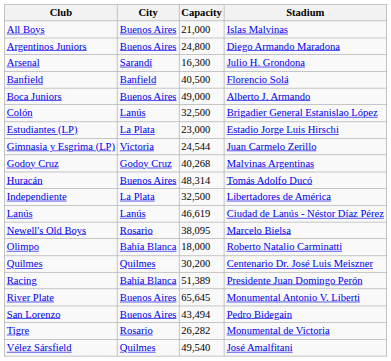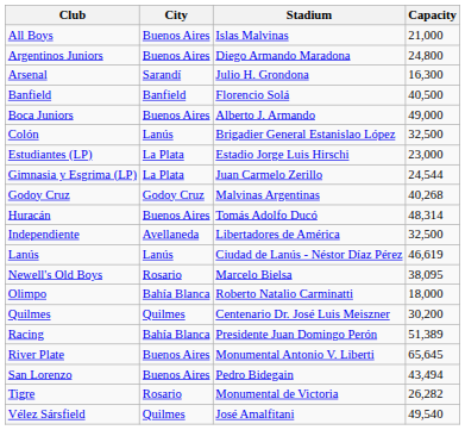 <table class="wikitable sortable">
 <tr>
 <th>Club</th>
 <th>City</th>
+<th>Stadium</th>
 <th>Capacity</th>
-<th>Stadium</th>
 </tr>
 <tr>
 <td><a href='#'>All Boys</a></td>
 <td><a href='#'>Buenos Aires</a></td>
+<td><a href='#'>Islas Malvinas</a></td>
 <td>21,000</td>
-<td><a href='#'>Islas Malvinas</a></td>
 </tr>
 <tr>
 <td><a href='#'>Argentinos Juniors</a></td>
 <td><a href='#'>Buenos Aires</a></td>
+<td><a href='#'>Diego Armando Maradona</a></td>
 <td>24,800</td>
-<td><a href='#'>Diego Armando Maradona</a></td>
 </tr>
 <tr>
 <td><a href='#'>Arsenal</a></td>
 <td><a href='#'>Sarandí</a></td>
+<td><a href='#'>Julio H. Grondona</a></td>
 <td>16,300</td>
-<td><a href='#'>Julio H. Grondona</a></td>
 </tr>
 <tr>
 <td><a href='#'>Banfield</a></td>
 <td><a href='#'>Banfield</a></td>
+<td><a href='#'>Florencio Solá</a></td>
 <td>40,500</td>
-<td><a href='#'>Florencio Solá</a></td>
 </tr>
 <tr>
 <td><a href='#'>Boca Juniors</a></td>
 <td><a href='#'>Buenos Aires</a></td>
+<td><a href='#'>Alberto J. Armando</a></td>
 <td>49,000</td>
-<td><a href='#'>Alberto J. Armando</a></td>
 </tr>
 <tr>
 <td><a href='#'>Colón</a></td>
 <td><a href='#'>Lanús</a></td>
+<td><a href='#'>Brigadier General Estanislao López</a></td>
 <td>32,500</td>
-<td><a href='#'>Brigadier General Estanislao López</a></td>
 </tr>
 <tr>
 <td><a href='#'>Estudiantes (LP)</a></td>
 <td><a href='#'>La Plata</a></td>
+<td><a href='#'>Estadio Jorge Luis Hirschi</a></td>
 <td>23,000</td>
-<td><a href='#'>Estadio Jorge Luis Hirschi</a></td>
 </tr>
 <tr>
 <td><a href='#'>Gimnasia y Esgrima (LP)</a></td>
-<td><a href='#'>Victoria</a></td>
+<td><a href='#'>La Plata</a></td>
+<td><a href='#'>Juan Carmelo Zerillo</a></td>
 <td>24,544</td>
-<td><a href='#'>Juan Carmelo Zerillo</a></td>
 </tr>
 <tr>
 <td><a href='#'>Godoy Cruz</a></td>
 <td><a href='#'>Godoy Cruz</a></td>
+<td><a href='#'>Malvinas Argentinas</a></td>
 <td>40,268</td>
-<td><a href='#'>Malvinas Argentinas</a></td>
 </tr>
 <tr>
 <td><a href='#'>Huracán</a></td>
 <td><a href='#'>Buenos Aires</a></td>
+<td><a href='#'>Tomás Adolfo Ducó</a></td>
 <td>48,314</td>
-<td><a href='#'>Tomás Adolfo Ducó</a></td>
 </tr>
 <tr>
 <td><a href='#'>Independiente</a></td>
-<td><a href='#'>La Plata</a></td>
+<td><a href='#'>Avellaneda</a></td>
+<td><a href='#'>Libertadores de América</a></td>
 <td>32,500</td>
-<td><a href='#'>Libertadores de América</a></td>
 </tr>
 <tr>
 <td><a href='#'>Lanús</a></td>
 <td><a href='#'>Lanús</a></td>
+<td><a href='#'>Ciudad de Lanús - Néstor Díaz Pérez</a></td>
 <td>46,619</td>
-<td><a href='#'>Ciudad de Lanús - Néstor Díaz Pérez</a></td>
 </tr>
 <tr>
 <td><a href='#'>Newell's Old Boys</a></td>
 <td><a href='#'>Rosario</a></td>
+<td><a href='#'>Marcelo Bielsa</a></td>
 <td>38,095</td>
-<td><a href='#'>Marcelo Bielsa</a></td>
 </tr>
 <tr>
 <td><a href='#'>Olimpo</a></td>
 <td><a href='#'>Bahía Blanca</a></td>
+<td><a href='#'>Roberto Natalio Carminatti</a></td>
 <td>18,000</td>
-<td><a href='#'>Roberto Natalio Carminatti</a></td>
 </tr>
 <tr>
 <td><a href='#'>Quilmes</a></td>
 <td><a href='#'>Quilmes</a></td>
+<td><a href='#'>Centenario Dr. José Luis Meiszner</a></td>
 <td>30,200</td>
-<td><a href='#'>Centenario Dr. José Luis Meiszner</a></td>
 </tr>
 <tr>
 <td><a href='#'>Racing</a></td>
 <td><a href='#'>Bahía Blanca</a></td>
+<td><a href='#'>Presidente Juan Domingo Perón</a></td>
 <td>51,389</td>
-<td><a href='#'>Presidente Juan Domingo Perón</a></td>
 </tr>
 <tr>
 <td><a href='#'>River Plate</a></td>
 <td><a href='#'>Buenos Aires</a></td>
+<td><a href='#'>Monumental Antonio V. Liberti</a></td>
 <td>65,645</td>
-<td><a href='#'>Monumental Antonio V. Liberti</a></td>
 </tr>
 <tr>
 <td><a href='#'>San Lorenzo</a></td>
 <td><a href='#'>Buenos Aires</a></td>
+<td><a href='#'>Pedro Bidegain</a></td>
 <td>43,494</td>
-<td><a href='#'>Pedro Bidegain</a></td>
 </tr>
 <tr>
 <td><a href='#'>Tigre</a></td>
 <td><a href='#'>Rosario</a></td>
+<td><a href='#'>Monumental de Victoria</a></td>
 <td>26,282</td>
-<td><a href='#'>Monumental de Victoria</a></td>
 </tr>
 <tr>
 <td><a href='#'>Vélez Sársfield</a></td>
 <td><a href='#'>Quilmes</a></td>
+<td><a href='#'>José Amalfitani</a></td>
 <td>49,540</td>
-<td><a href='#'>José Amalfitani</a></td>
 </tr>
 </table>
